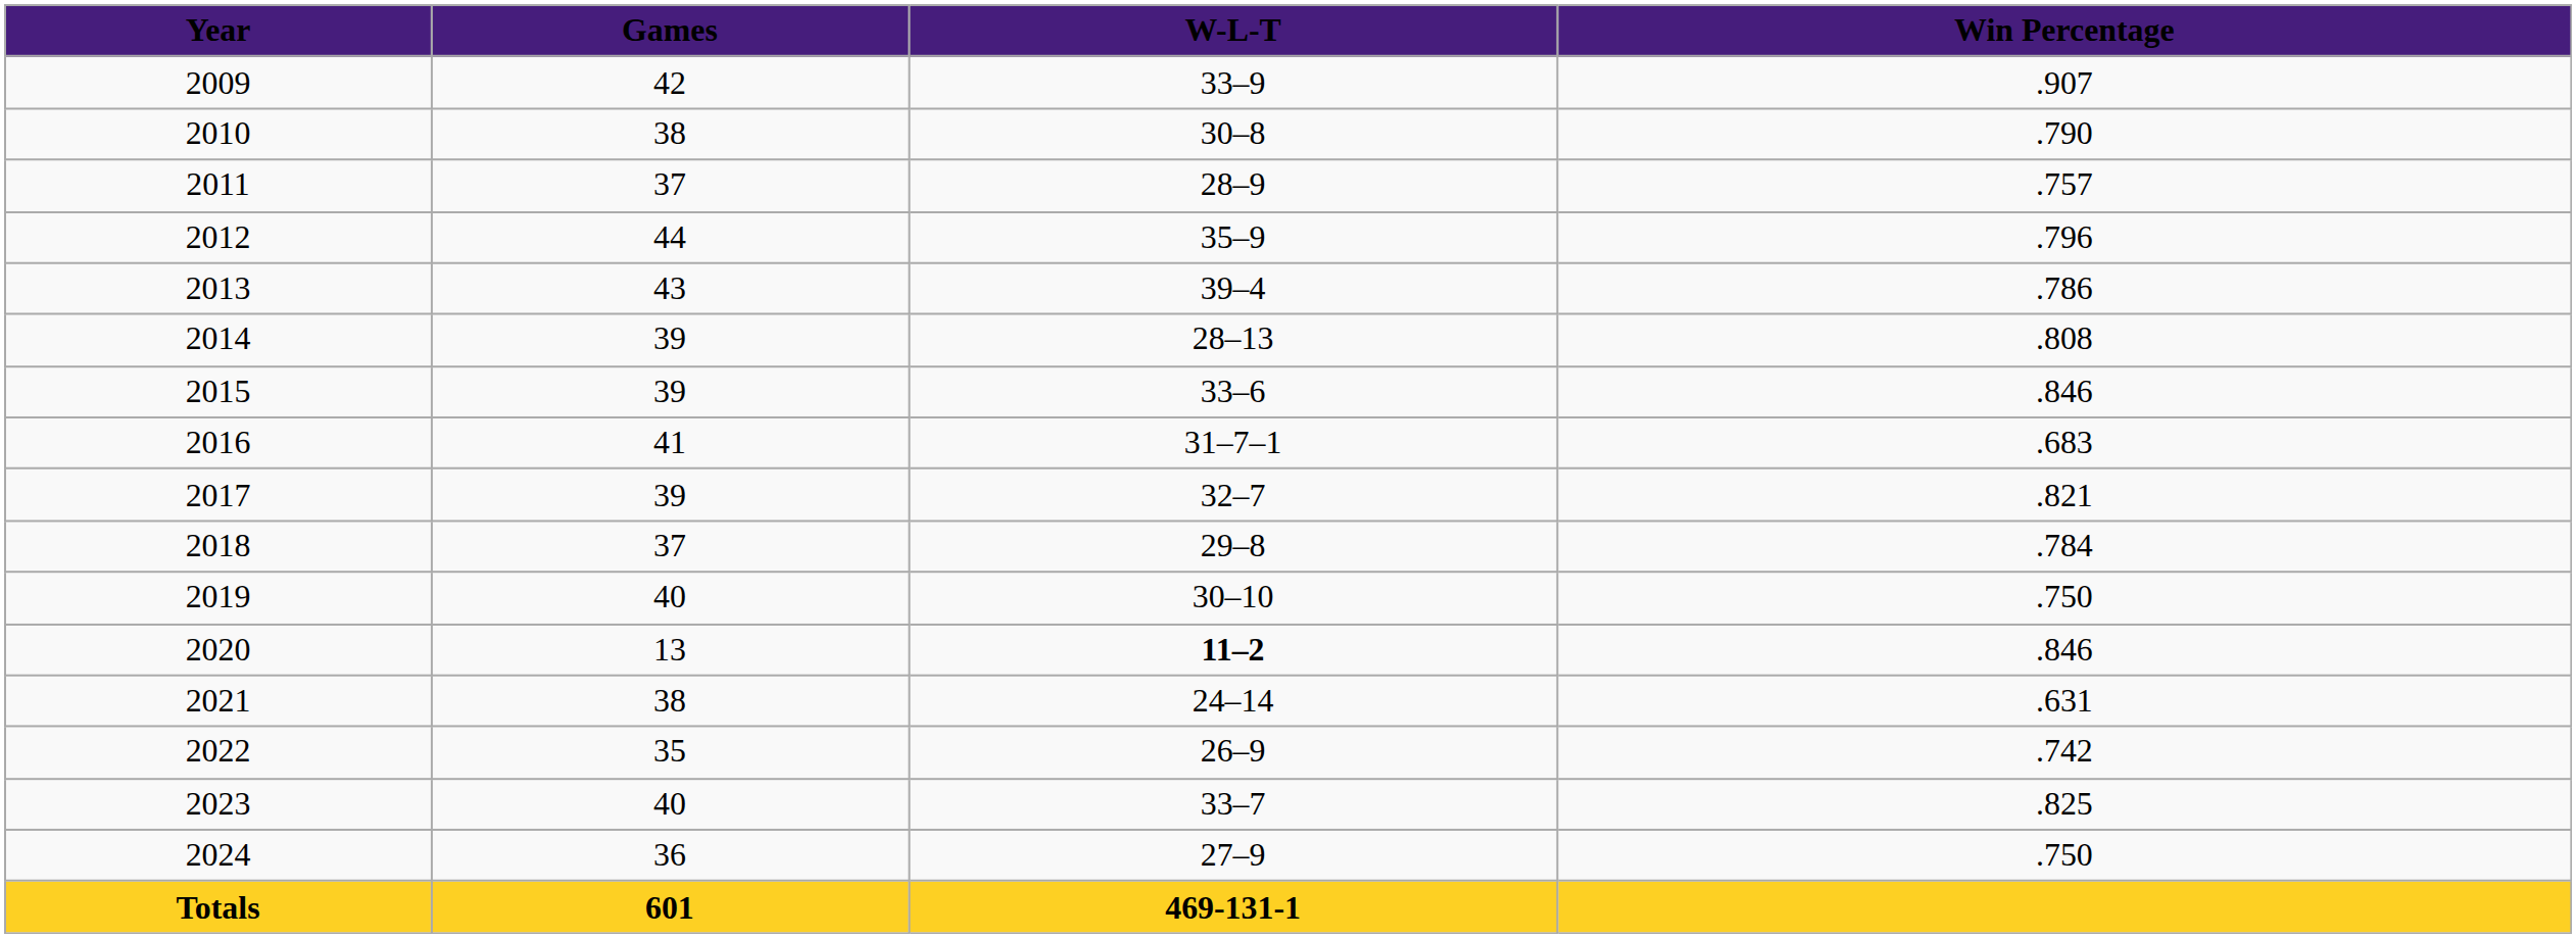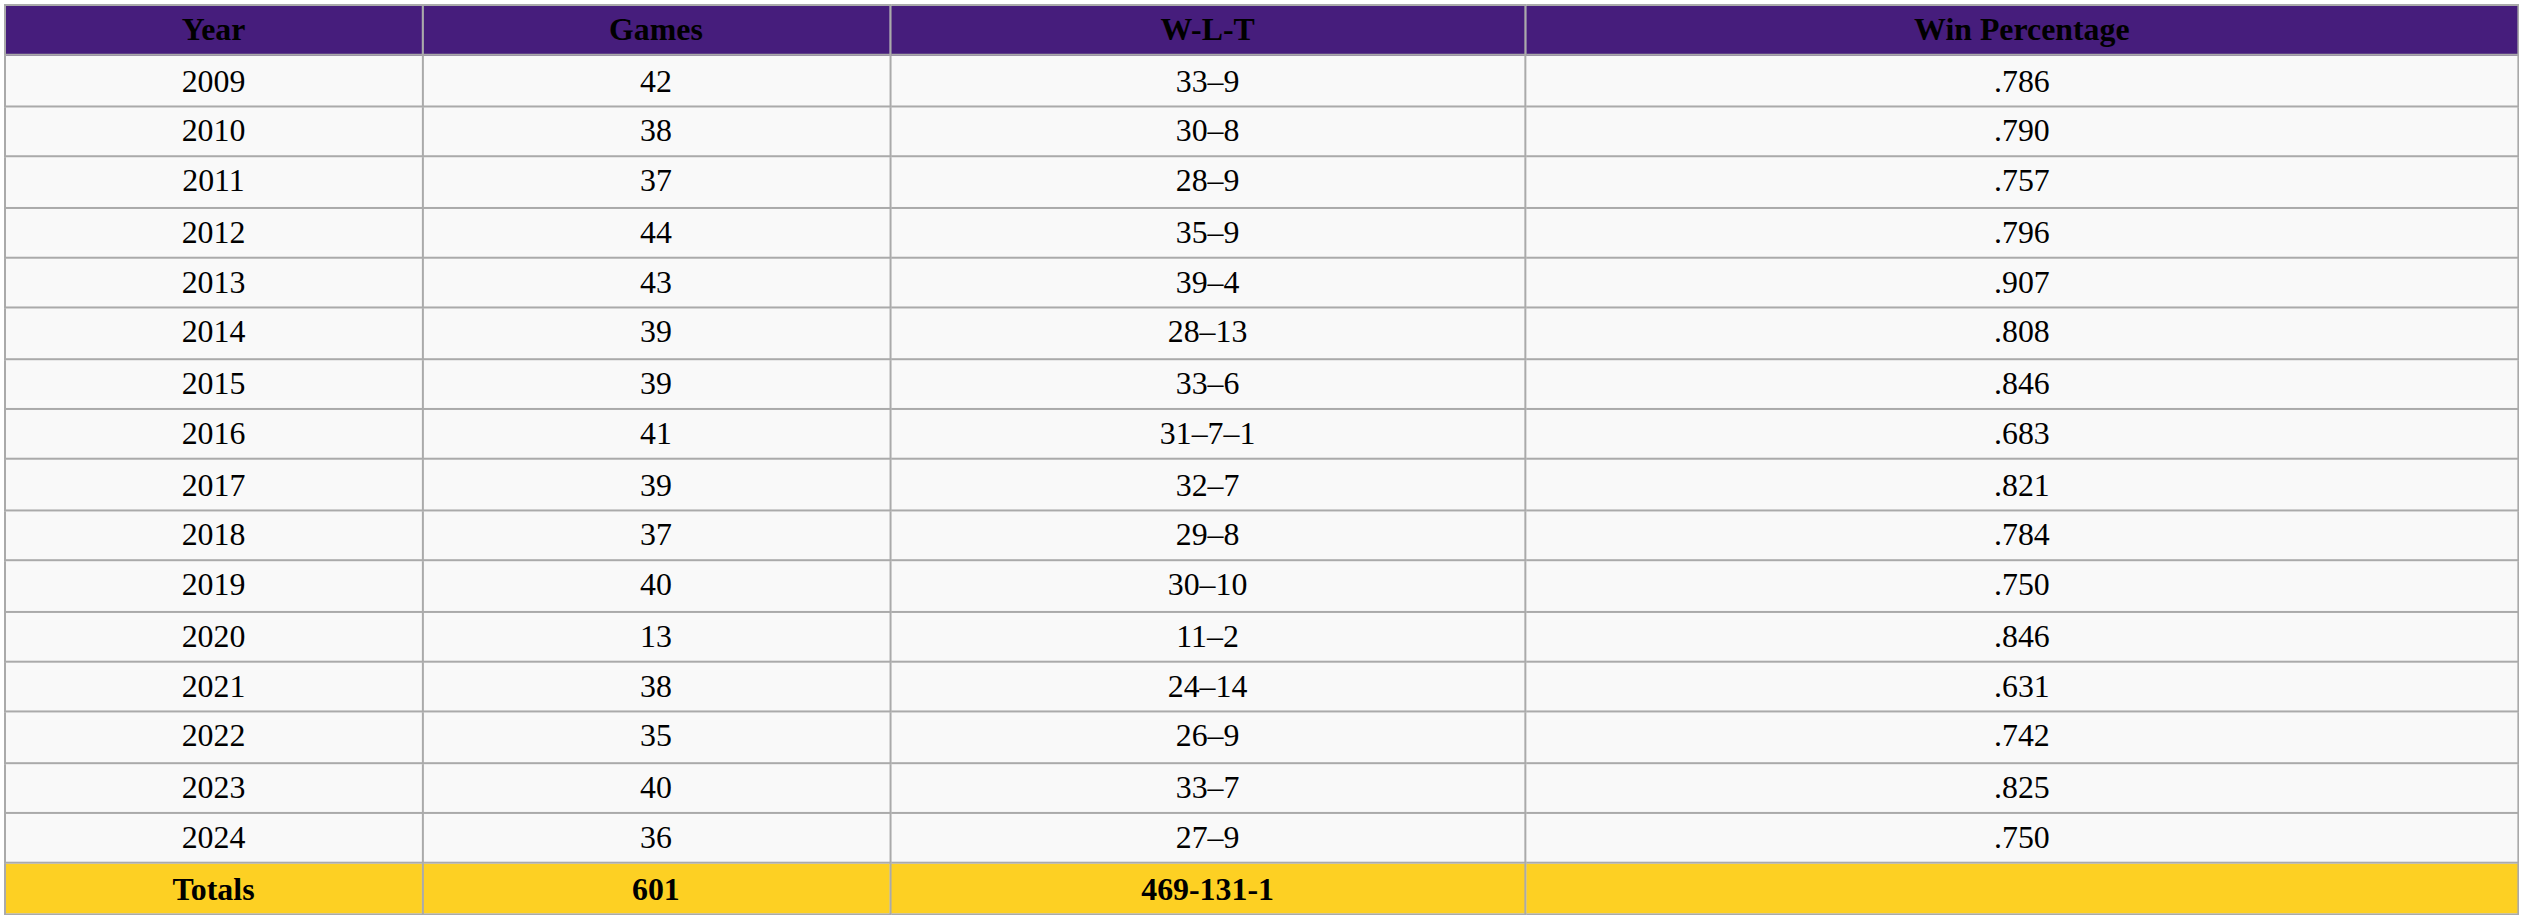 <table class="wikitable sortable" style="width:100%;" style="margin: 1em auto 1em auto;">
 <tr>
 <th style="background:#461d7c;" align="center"><span>Year</span></th>
 <th style="background:#461d7c;" align="center"><span>Games</span></th>
 <th style="background:#461d7c;" align="center"><span>W-L-T</span></th>
 <th style="background:#461d7c;" align="center"><span>Win Percentage</span></th>
 </tr>
 <tr style="text-align:center;">
 <td>2009</td>
 <td>42</td>
 <td>33–9</td>
-<td>.907</td>
+<td>.786</td>
 </tr>
 <tr style="text-align:center;">
 <td>2010</td>
 <td>38</td>
 <td>30–8</td>
 <td>.790</td>
 </tr>
 <tr style="text-align:center;">
 <td>2011</td>
 <td>37</td>
 <td>28–9</td>
 <td>.757</td>
 </tr>
 <tr style="text-align:center;">
 <td>2012</td>
 <td>44</td>
 <td>35–9</td>
 <td>.796</td>
 </tr>
 <tr style="text-align:center;">
 <td>2013</td>
 <td>43</td>
 <td>39–4</td>
-<td>.786</td>
+<td>.907</td>
 </tr>
 <tr style="text-align:center;">
 <td>2014</td>
 <td>39</td>
 <td>28–13</td>
 <td>.808</td>
 </tr>
 <tr style="text-align:center;">
 <td>2015</td>
 <td>39</td>
 <td>33–6</td>
 <td>.846</td>
 </tr>
 <tr style="text-align:center;">
 <td>2016</td>
 <td>41</td>
 <td>31–7–1</td>
 <td>.683</td>
 </tr>
 <tr style="text-align:center;">
 <td>2017</td>
 <td>39</td>
 <td>32–7</td>
 <td>.821</td>
 </tr>
 <tr style="text-align:center;">
 <td>2018</td>
 <td>37</td>
 <td>29–8</td>
 <td>.784</td>
 </tr>
 <tr style="text-align:center;">
 <td>2019</td>
 <td>40</td>
 <td>30–10</td>
 <td>.750</td>
 </tr>
 <tr style="text-align:center;">
 <td>2020</td>
 <td>13</td>
-<td><strong>11–2</strong></td>
+<td>11–2</td>
 <td>.846</td>
 </tr>
 <tr style="text-align:center;">
 <td>2021</td>
 <td>38</td>
 <td>24–14</td>
 <td>.631</td>
 </tr>
 <tr style="text-align:center;">
 <td>2022</td>
 <td>35</td>
 <td>26–9</td>
 <td>.742</td>
 </tr>
 <tr style="text-align:center;">
 <td>2023</td>
 <td>40</td>
 <td>33–7</td>
 <td>.825</td>
 </tr>
 <tr style="text-align:center;">
 <td>2024</td>
 <td>36</td>
 <td>27–9</td>
 <td>.750</td>
 </tr>
 <tr style="text-align:center;">
 <th style="background:#fdd023; color:#000;"><strong>Totals</strong></th>
 <th style="background:#fdd023; color:#000;"><strong>601</strong></th>
 <th style="background:#fdd023; color:#000;"><strong>469-131-1</strong></th>
 <th style="background:#fdd023; color:#000;"><strong></strong></th>
 </tr>
 </table>
